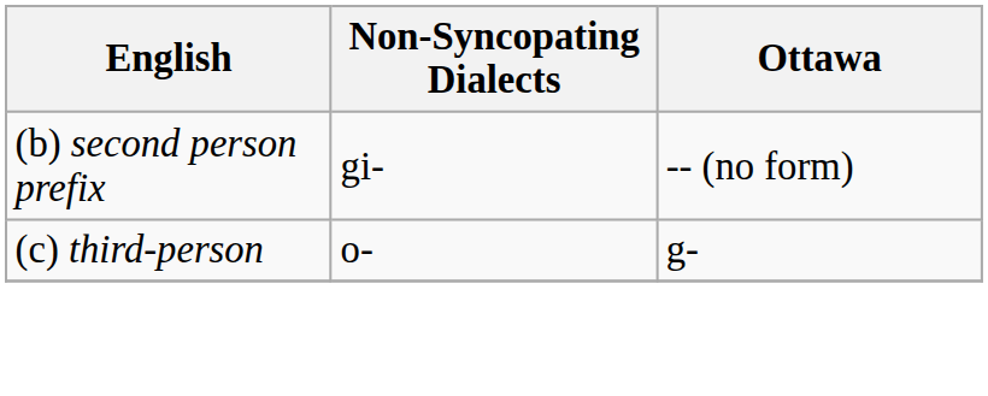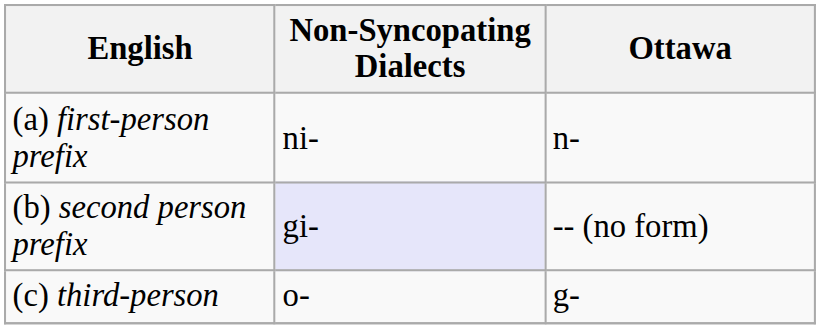 <table class="wikitable" align="center">
 <tr>
 <th width = "125"><strong>English</strong></th>
 <th width = "125"><strong>Non-Syncopating Dialects</strong></th>
 <th width = "125"><strong>Ottawa</strong></th>
 </tr>
 <tr>
+<td>(a) <em>first-person prefix</em></td>
+<td>ni-</td>
+<td>n-</td>
+</tr>
+<tr>
 <td>(b) <em>second person prefix</em></td>
-<td>gi-</td>
+<td style="background: lavender;">gi-</td>
 <td>-- (no form)</td>
 </tr>
 <tr>
 <td>(c) <em>third-person</em></td>
 <td>o-</td>
 <td>g-</td>
 </tr>
 <tr>
 </tr>
 </table>
